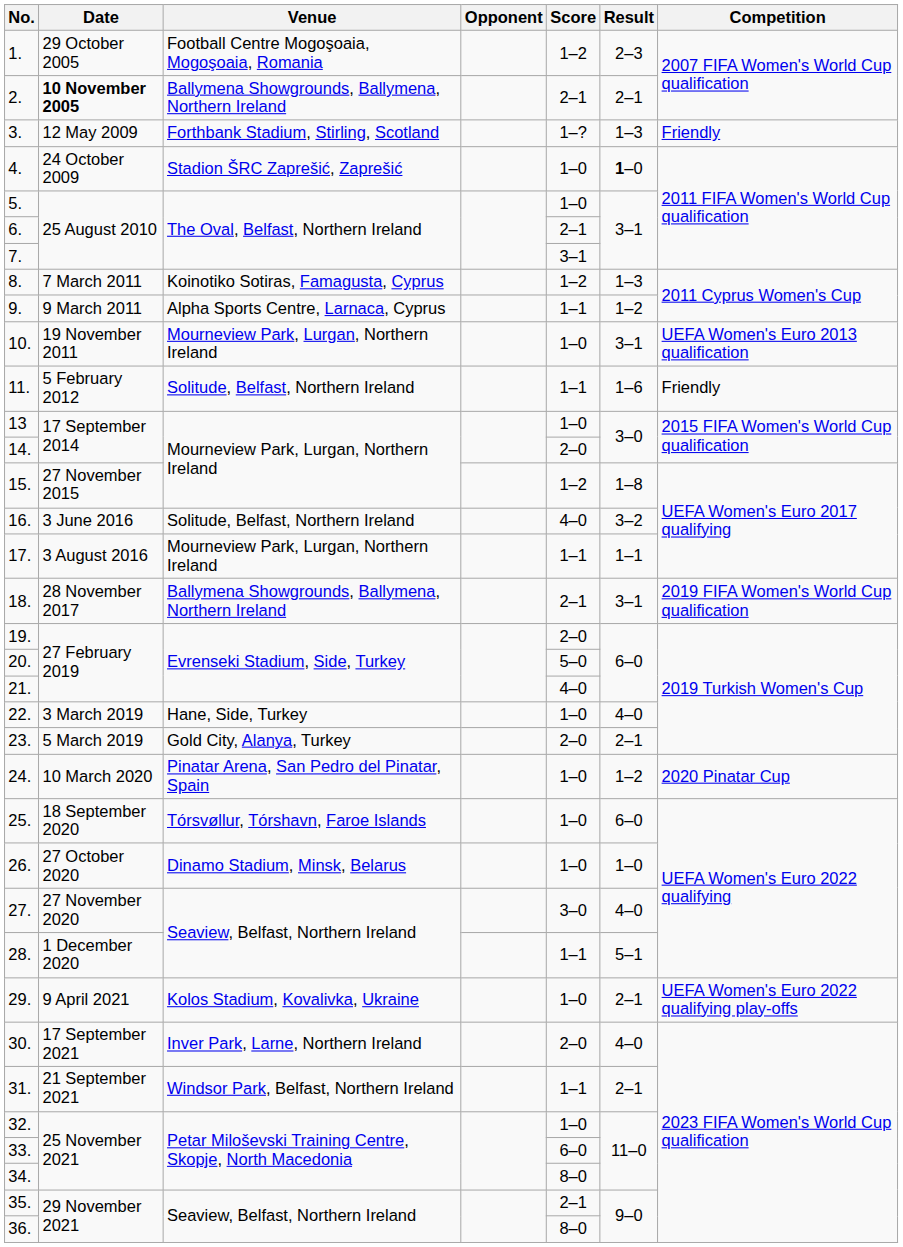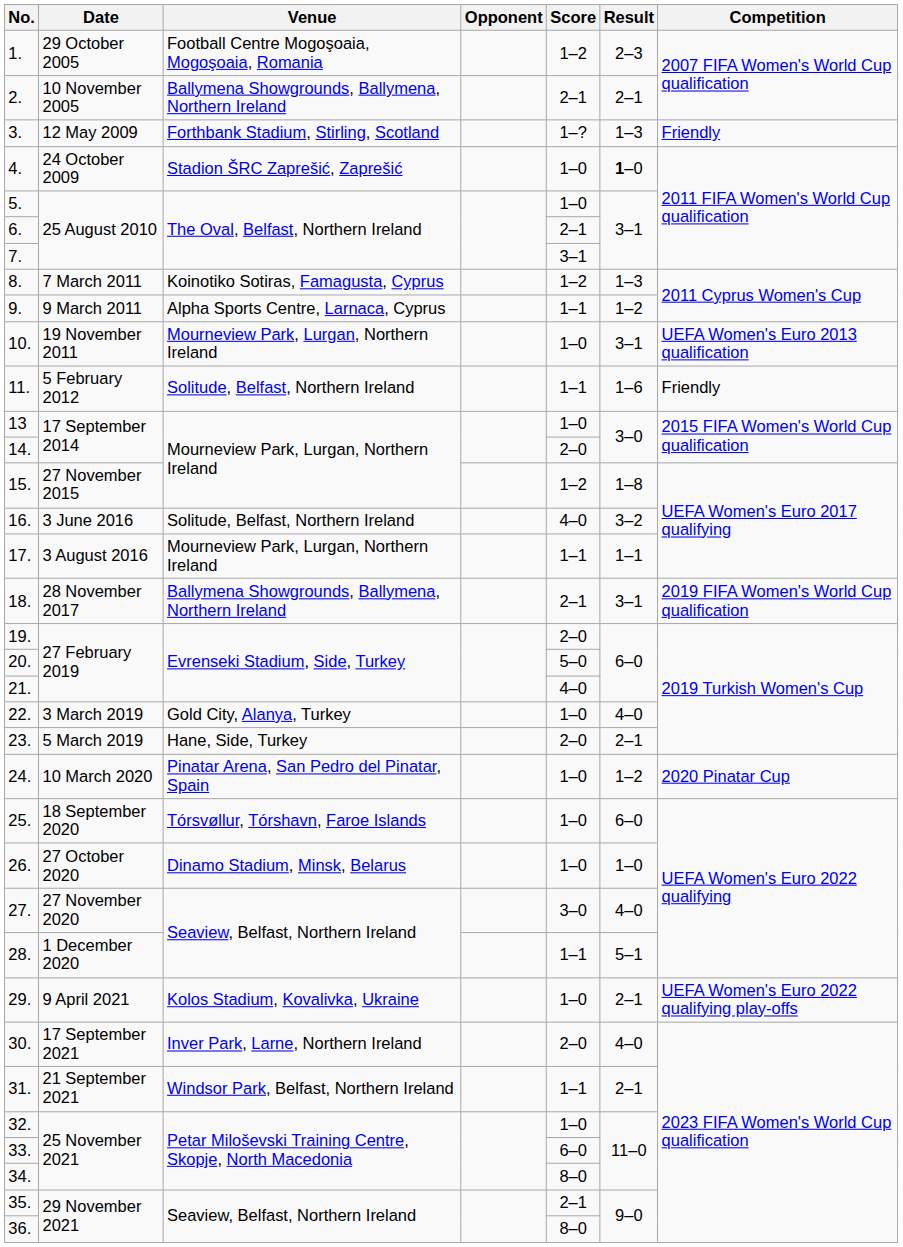 <table class="wikitable sortable">
 <tr>
 <th scope="col">No.</th>
 <th scope="col">Date</th>
 <th scope="col">Venue</th>
 <th scope="col">Opponent</th>
 <th scope="col">Score</th>
 <th scope="col">Result</th>
 <th scope="col">Competition</th>
 </tr>
 <tr>
 <td>1.</td>
 <td>29 October 2005</td>
 <td>Football Centre Mogoşoaia, <a href='#'>Mogoşoaia</a>, <a href='#'>Romania</a></td>
 <td></td>
 <td align=center>1–2</td>
 <td align="center">2–3</td>
 <td rowspan=2><a href='#'>2007 FIFA Women's World Cup qualification</a></td>
 </tr>
 <tr>
 <td>2.</td>
-<td><strong>10 November 2005</strong></td>
+<td>10 November 2005</td>
 <td><a href='#'>Ballymena Showgrounds</a>, <a href='#'>Ballymena</a>, <a href='#'>Northern Ireland</a></td>
 <td></td>
 <td align=center>2–1</td>
 <td align="center">2–1</td>
 </tr>
 <tr>
 <td>3.</td>
 <td>12 May 2009</td>
 <td><a href='#'>Forthbank Stadium</a>, <a href='#'>Stirling</a>, <a href='#'>Scotland</a></td>
 <td></td>
 <td align=center>1–?</td>
 <td align="center">1–3</td>
 <td><a href='#'>Friendly</a></td>
 </tr>
 <tr>
 <td>4.</td>
 <td>24 October 2009</td>
 <td><a href='#'>Stadion ŠRC Zaprešić</a>, <a href='#'>Zaprešić</a></td>
 <td></td>
 <td align=center>1–0</td>
 <td align=center><strong>1</strong>–0</td>
 <td rowspan=4><a href='#'>2011 FIFA Women's World Cup qualification</a></td>
 </tr>
 <tr>
 <td>5.</td>
 <td rowspan=3>25 August 2010</td>
 <td rowspan=3><a href='#'>The Oval</a>, <a href='#'>Belfast</a>, Northern Ireland</td>
 <td rowspan=3></td>
 <td align=center>1–0</td>
 <td rowspan="3" align="center">3–1</td>
 </tr>
 <tr>
 <td>6.</td>
 <td align=center>2–1</td>
 </tr>
 <tr>
 <td>7.</td>
 <td align=center>3–1</td>
 </tr>
 <tr>
 <td>8.</td>
 <td>7 March 2011</td>
 <td>Koinotiko Sotiras, <a href='#'>Famagusta</a>, <a href='#'>Cyprus</a></td>
 <td></td>
 <td align=center>1–2</td>
 <td align="center">1–3</td>
 <td rowspan=2><a href='#'>2011 Cyprus Women's Cup</a></td>
 </tr>
 <tr>
 <td>9.</td>
 <td>9 March 2011</td>
 <td>Alpha Sports Centre, <a href='#'>Larnaca</a>, Cyprus</td>
 <td></td>
 <td align=center>1–1</td>
 <td align="center">1–2</td>
 </tr>
 <tr>
 <td>10.</td>
 <td>19 November 2011</td>
 <td><a href='#'>Mourneview Park</a>, <a href='#'>Lurgan</a>, Northern Ireland</td>
 <td></td>
 <td align=center>1–0</td>
 <td align="center">3–1</td>
 <td><a href='#'>UEFA Women's Euro 2013 qualification</a></td>
 </tr>
 <tr>
 <td>11.</td>
 <td>5 February 2012</td>
 <td><a href='#'>Solitude</a>, <a href='#'>Belfast</a>, Northern Ireland</td>
 <td></td>
 <td align=center>1–1</td>
 <td align="center">1–6</td>
 <td>Friendly</td>
 </tr>
 <tr>
 <td>13</td>
 <td rowspan=2>17 September 2014</td>
 <td rowspan=3>Mourneview Park, Lurgan, Northern Ireland</td>
 <td rowspan=2></td>
 <td align=center>1–0</td>
 <td rowspan="2" align="center">3–0</td>
 <td rowspan=2><a href='#'>2015 FIFA Women's World Cup qualification</a></td>
 </tr>
 <tr>
 <td>14.</td>
 <td align=center>2–0</td>
 </tr>
 <tr>
 <td>15.</td>
 <td>27 November 2015</td>
 <td></td>
 <td align=center>1–2</td>
 <td align="center">1–8</td>
 <td rowspan=3><a href='#'>UEFA Women's Euro 2017 qualifying</a></td>
 </tr>
 <tr>
 <td>16.</td>
 <td>3 June 2016</td>
 <td>Solitude, Belfast, Northern Ireland</td>
 <td></td>
 <td align=center>4–0</td>
 <td align="center">3–2</td>
 </tr>
 <tr>
 <td>17.</td>
 <td>3 August 2016</td>
 <td>Mourneview Park, Lurgan, Northern Ireland</td>
 <td></td>
 <td align=center>1–1</td>
 <td align="center">1–1</td>
 </tr>
 <tr>
 <td>18.</td>
 <td>28 November 2017</td>
 <td><a href='#'>Ballymena Showgrounds</a>, <a href='#'>Ballymena</a>, <a href='#'>Northern Ireland</a></td>
 <td></td>
 <td align=center>2–1</td>
 <td align="center">3–1</td>
 <td><a href='#'>2019 FIFA Women's World Cup qualification</a></td>
 </tr>
 <tr>
 <td>19.</td>
 <td rowspan=3>27 February 2019</td>
 <td rowspan=3><a href='#'>Evrenseki Stadium</a>, <a href='#'>Side</a>, <a href='#'>Turkey</a></td>
 <td rowspan="3"></td>
 <td align=center>2–0</td>
 <td rowspan="3" align="center">6–0</td>
 <td rowspan=5><a href='#'>2019 Turkish Women's Cup</a></td>
 </tr>
 <tr>
 <td>20.</td>
 <td align=center>5–0</td>
 </tr>
 <tr>
 <td>21.</td>
 <td align=center>4–0</td>
 </tr>
 <tr>
 <td>22.</td>
 <td>3 March 2019</td>
-<td>Hane, Side, Turkey</td>
+<td>Gold City, <a href='#'>Alanya</a>, Turkey</td>
 <td></td>
 <td align=center>1–0</td>
 <td align="center">4–0</td>
 </tr>
 <tr>
 <td>23.</td>
 <td>5 March 2019</td>
-<td>Gold City, <a href='#'>Alanya</a>, Turkey</td>
+<td>Hane, Side, Turkey</td>
 <td></td>
 <td align=center>2–0</td>
 <td align="center">2–1</td>
 </tr>
 <tr>
 <td>24.</td>
 <td>10 March 2020</td>
 <td><a href='#'>Pinatar Arena</a>, <a href='#'>San Pedro del Pinatar</a>, <a href='#'>Spain</a></td>
 <td></td>
 <td align=center>1–0</td>
 <td align="center">1–2</td>
 <td><a href='#'>2020 Pinatar Cup</a></td>
 </tr>
 <tr>
 <td>25.</td>
 <td>18 September 2020</td>
 <td><a href='#'>Tórsvøllur</a>, <a href='#'>Tórshavn</a>, <a href='#'>Faroe Islands</a></td>
 <td></td>
 <td align=center>1–0</td>
 <td align="center">6–0</td>
 <td rowspan=4><a href='#'>UEFA Women's Euro 2022 qualifying</a></td>
 </tr>
 <tr>
 <td>26.</td>
 <td>27 October 2020</td>
 <td><a href='#'>Dinamo Stadium</a>, <a href='#'>Minsk</a>, <a href='#'>Belarus</a></td>
 <td></td>
 <td align=center>1–0</td>
 <td align="center">1–0</td>
 </tr>
 <tr>
 <td>27.</td>
 <td>27 November 2020</td>
 <td rowspan=2><a href='#'>Seaview</a>, Belfast, Northern Ireland</td>
 <td></td>
 <td align=center>3–0</td>
 <td align="center">4–0</td>
 </tr>
 <tr>
 <td>28.</td>
 <td>1 December 2020</td>
 <td></td>
 <td align=center>1–1</td>
 <td align="center">5–1</td>
 </tr>
 <tr>
 <td>29.</td>
 <td>9 April 2021</td>
 <td><a href='#'>Kolos Stadium</a>, <a href='#'>Kovalivka</a>, <a href='#'>Ukraine</a></td>
 <td></td>
 <td align=center>1–0</td>
 <td align="center">2–1</td>
 <td><a href='#'>UEFA Women's Euro 2022 qualifying play-offs</a></td>
 </tr>
 <tr>
 <td>30.</td>
 <td>17 September 2021</td>
 <td><a href='#'>Inver Park</a>, <a href='#'>Larne</a>, Northern Ireland</td>
 <td></td>
 <td align=center>2–0</td>
 <td align="center">4–0</td>
 <td rowspan=7><a href='#'>2023 FIFA Women's World Cup qualification</a></td>
 </tr>
 <tr>
 <td>31.</td>
 <td>21 September 2021</td>
 <td><a href='#'>Windsor Park</a>, Belfast, Northern Ireland</td>
 <td></td>
 <td align=center>1–1</td>
 <td align="center">2–1</td>
 </tr>
 <tr>
 <td>32.</td>
 <td rowspan=3>25 November 2021</td>
 <td rowspan=3><a href='#'>Petar Miloševski Training Centre</a>, <a href='#'>Skopje</a>, <a href='#'>North Macedonia</a></td>
 <td rowspan=3></td>
 <td align=center>1–0</td>
 <td rowspan="3" align="center">11–0</td>
 </tr>
 <tr>
 <td>33.</td>
 <td align=center>6–0</td>
 </tr>
 <tr>
 <td>34.</td>
 <td align=center>8–0</td>
 </tr>
 <tr>
 <td>35.</td>
 <td rowspan=2>29 November 2021</td>
 <td rowspan=2>Seaview, Belfast, Northern Ireland</td>
 <td rowspan=2></td>
 <td align=center>2–1</td>
 <td rowspan="2" align="center">9–0</td>
 </tr>
 <tr>
 <td>36.</td>
 <td align=center>8–0</td>
 </tr>
 <tr>
 </tr>
 </table>
